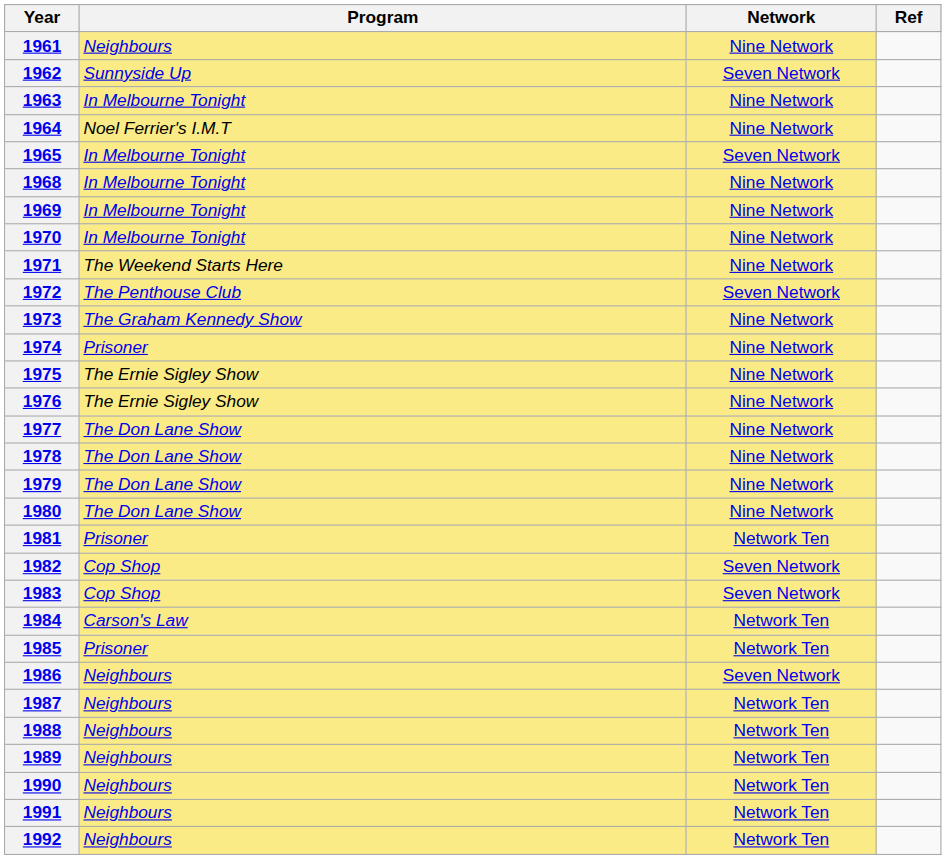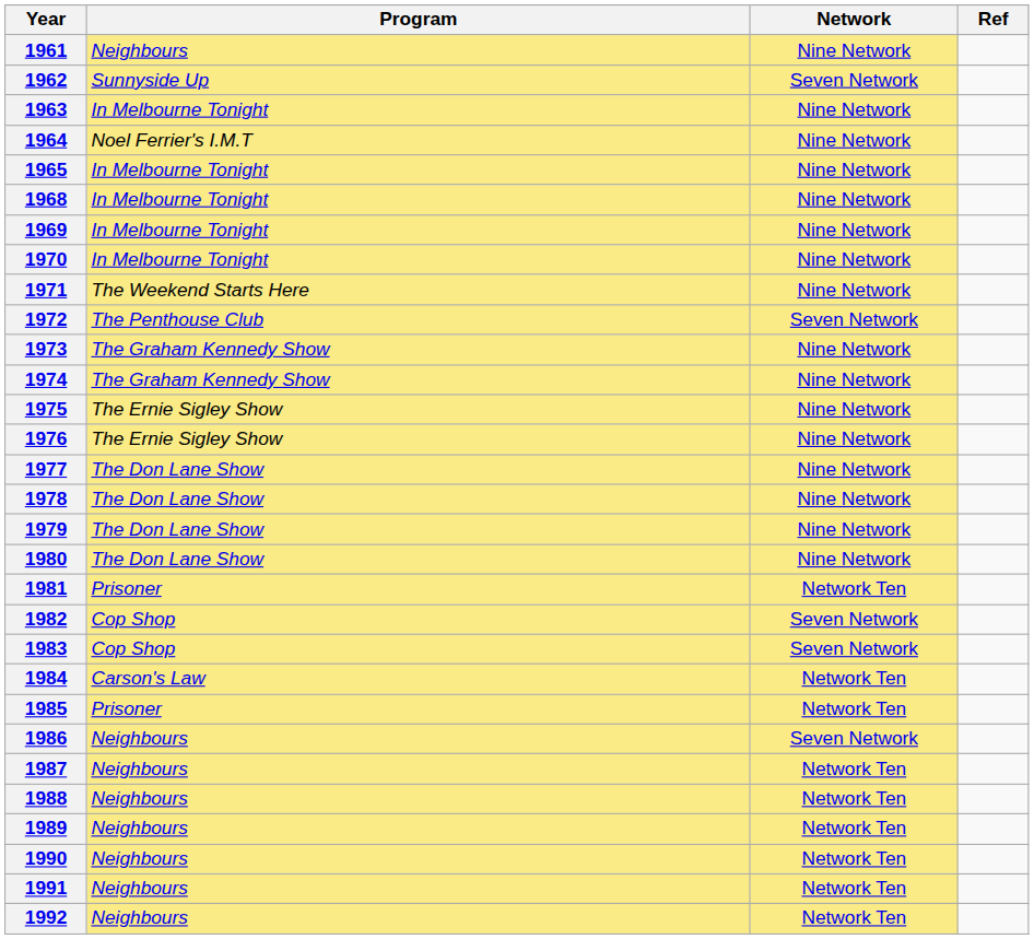 <table class="wikitable sortable">
 <tr style="background:#bebebe;">
 <th scope="col" style="width:1%;">Year</th>
 <th scope="col" style="width:16%;">Program</th>
 <th scope="col" style="width:4%;">Network</th>
 <th scope="col" style="width:1%;" class="unsortable">Ref</th>
 </tr>
 <tr>
 <th scope="row" style="text-align:center"><a href='#'>1961</a></th>
 <td style="background:#FAEB86"><em><a href='#'>Neighbours</a></em></td>
 <td style="background:#FAEB86; text-align:center;"><a href='#'>Nine Network</a></td>
 <td style="text-align:center;"></td>
 </tr>
 <tr>
 <th scope="row" style="text-align:center"><a href='#'>1962</a></th>
 <td style="background:#FAEB86"><em><a href='#'>Sunnyside Up</a></em></td>
 <td style="background:#FAEB86; text-align:center;"><a href='#'>Seven Network</a></td>
 <td style="text-align:center;"></td>
 </tr>
 <tr>
 <th scope="row" style="text-align:center"><a href='#'>1963</a></th>
 <td style="background:#FAEB86"><em><a href='#'>In Melbourne Tonight</a></em></td>
 <td style="background:#FAEB86; text-align:center;"><a href='#'>Nine Network</a></td>
 <td style="text-align:center;"></td>
 </tr>
 <tr>
 <th scope="row" style="text-align:center"><a href='#'>1964</a></th>
 <td style="background:#FAEB86"><em>Noel Ferrier's I.M.T</em></td>
 <td style="background:#FAEB86; text-align:center;"><a href='#'>Nine Network</a></td>
 <td style="text-align:center;"></td>
 </tr>
 <tr>
 <th scope="row" style="text-align:center"><a href='#'>1965</a></th>
 <td style="background:#FAEB86"><em><a href='#'>In Melbourne Tonight</a></em></td>
-<td style="background:#FAEB86; text-align:center;"><a href='#'>Seven Network</a></td>
+<td style="background:#FAEB86; text-align:center;"><a href='#'>Nine Network</a></td>
 <td style="text-align:center;"></td>
 </tr>
 <tr>
 <th scope="row" style="text-align:center"><a href='#'>1968</a></th>
 <td style="background:#FAEB86"><em><a href='#'>In Melbourne Tonight</a></em></td>
 <td style="background:#FAEB86; text-align:center;"><a href='#'>Nine Network</a></td>
 <td style="text-align:center;"></td>
 </tr>
 <tr>
 <th scope="row" style="text-align:center"><a href='#'>1969</a></th>
 <td style="background:#FAEB86"><em><a href='#'>In Melbourne Tonight</a></em></td>
 <td style="background:#FAEB86; text-align:center;"><a href='#'>Nine Network</a></td>
 <td style="text-align:center;"></td>
 </tr>
 <tr>
 <th scope="row" style="text-align:center"><a href='#'>1970</a></th>
 <td style="background:#FAEB86"><em><a href='#'>In Melbourne Tonight</a></em></td>
 <td style="background:#FAEB86; text-align:center;"><a href='#'>Nine Network</a></td>
 <td style="text-align:center;"></td>
 </tr>
 <tr>
 <th scope="row" style="text-align:center"><a href='#'>1971</a></th>
 <td style="background:#FAEB86"><em>The Weekend Starts Here</em></td>
 <td style="background:#FAEB86; text-align:center;"><a href='#'>Nine Network</a></td>
 <td style="text-align:center;"></td>
 </tr>
 <tr>
 <th scope="row" style="text-align:center"><a href='#'>1972</a></th>
 <td style="background:#FAEB86"><em><a href='#'>The Penthouse Club</a></em></td>
 <td style="background:#FAEB86; text-align:center;"><a href='#'>Seven Network</a></td>
 <td style="text-align:center;"></td>
 </tr>
 <tr>
 <th scope="row" style="text-align:center"><a href='#'>1973</a></th>
 <td style="background:#FAEB86"><em><a href='#'>The Graham Kennedy Show</a></em></td>
 <td style="background:#FAEB86; text-align:center;"><a href='#'>Nine Network</a></td>
 <td style="text-align:center;"></td>
 </tr>
 <tr>
 <th scope="row" style="text-align:center"><a href='#'>1974</a></th>
-<td style="background:#FAEB86"><em><a href='#'>Prisoner</a></em></td>
+<td style="background:#FAEB86"><em><a href='#'>The Graham Kennedy Show</a></em></td>
 <td style="background:#FAEB86; text-align:center;"><a href='#'>Nine Network</a></td>
 <td style="text-align:center;"></td>
 </tr>
 <tr>
 <th scope="row" style="text-align:center"><a href='#'>1975</a></th>
 <td style="background:#FAEB86"><em>The Ernie Sigley Show</em></td>
 <td style="background:#FAEB86; text-align:center;"><a href='#'>Nine Network</a></td>
 <td style="text-align:center;"></td>
 </tr>
 <tr>
 <th scope="row" style="text-align:center"><a href='#'>1976</a></th>
 <td style="background:#FAEB86"><em>The Ernie Sigley Show</em></td>
 <td style="background:#FAEB86; text-align:center;"><a href='#'>Nine Network</a></td>
 <td style="text-align:center;"></td>
 </tr>
 <tr>
 <th scope="row" style="text-align:center"><a href='#'>1977</a></th>
 <td style="background:#FAEB86"><em><a href='#'>The Don Lane Show</a></em></td>
 <td style="background:#FAEB86; text-align:center;"><a href='#'>Nine Network</a></td>
 <td style="text-align:center;"></td>
 </tr>
 <tr>
 <th scope="row" style="text-align:center"><a href='#'>1978</a></th>
 <td style="background:#FAEB86"><em><a href='#'>The Don Lane Show</a></em></td>
 <td style="background:#FAEB86; text-align:center;"><a href='#'>Nine Network</a></td>
 <td style="text-align:center;"></td>
 </tr>
 <tr>
 <th scope="row" style="text-align:center"><a href='#'>1979</a></th>
 <td style="background:#FAEB86"><em><a href='#'>The Don Lane Show</a></em></td>
 <td style="background:#FAEB86; text-align:center;"><a href='#'>Nine Network</a></td>
 <td style="text-align:center;"></td>
 </tr>
 <tr>
 <th scope="row" style="text-align:center"><a href='#'>1980</a></th>
 <td style="background:#FAEB86"><em><a href='#'>The Don Lane Show</a></em></td>
 <td style="background:#FAEB86; text-align:center;"><a href='#'>Nine Network</a></td>
 <td style="text-align:center;"></td>
 </tr>
 <tr>
 <th scope="row" style="text-align:center"><a href='#'>1981</a></th>
 <td style="background:#FAEB86"><em><a href='#'>Prisoner</a></em></td>
 <td style="background:#FAEB86; text-align:center;"><a href='#'>Network Ten</a></td>
 <td style="text-align:center;"></td>
 </tr>
 <tr>
 <th scope="row" style="text-align:center"><a href='#'>1982</a></th>
 <td style="background:#FAEB86"><em><a href='#'>Cop Shop</a></em></td>
 <td style="background:#FAEB86; text-align:center;"><a href='#'>Seven Network</a></td>
 <td style="text-align:center;"></td>
 </tr>
 <tr>
 <th scope="row" style="text-align:center"><a href='#'>1983</a></th>
 <td style="background:#FAEB86"><em><a href='#'>Cop Shop</a></em></td>
 <td style="background:#FAEB86; text-align:center;"><a href='#'>Seven Network</a></td>
 <td style="text-align:center;"></td>
 </tr>
 <tr>
 <th scope="row" style="text-align:center"><a href='#'>1984</a></th>
 <td style="background:#FAEB86"><em><a href='#'>Carson's Law</a></em></td>
 <td style="background:#FAEB86; text-align:center;"><a href='#'>Network Ten</a></td>
 <td style="text-align:center;"></td>
 </tr>
 <tr>
 <th scope="row" style="text-align:center"><a href='#'>1985</a></th>
 <td style="background:#FAEB86"><em><a href='#'>Prisoner</a></em></td>
 <td style="background:#FAEB86; text-align:center;"><a href='#'>Network Ten</a></td>
 <td style="text-align:center;"></td>
 </tr>
 <tr>
 <th scope="row" style="text-align:center"><a href='#'>1986</a></th>
 <td style="background:#FAEB86"><em><a href='#'>Neighbours</a></em></td>
 <td style="background:#FAEB86; text-align:center;"><a href='#'>Seven Network</a></td>
 <td style="text-align:center;"></td>
 </tr>
 <tr>
 <th scope="row" style="text-align:center"><a href='#'>1987</a></th>
 <td style="background:#FAEB86"><em><a href='#'>Neighbours</a></em></td>
 <td style="background:#FAEB86; text-align:center;"><a href='#'>Network Ten</a></td>
 <td style="text-align:center;"></td>
 </tr>
 <tr>
 <th scope="row" style="text-align:center"><a href='#'>1988</a></th>
 <td style="background:#FAEB86"><em><a href='#'>Neighbours</a></em></td>
 <td style="background:#FAEB86; text-align:center;"><a href='#'>Network Ten</a></td>
 <td style="text-align:center;"></td>
 </tr>
 <tr>
 <th scope="row" style="text-align:center"><a href='#'>1989</a></th>
 <td style="background:#FAEB86"><em><a href='#'>Neighbours</a></em></td>
 <td style="background:#FAEB86; text-align:center;"><a href='#'>Network Ten</a></td>
 <td style="text-align:center;"></td>
 </tr>
 <tr>
 <th scope="row" style="text-align:center"><a href='#'>1990</a></th>
 <td style="background:#FAEB86"><em><a href='#'>Neighbours</a></em></td>
 <td style="background:#FAEB86; text-align:center;"><a href='#'>Network Ten</a></td>
 <td style="text-align:center;"></td>
 </tr>
 <tr>
 <th scope="row" style="text-align:center"><a href='#'>1991</a></th>
 <td style="background:#FAEB86"><em><a href='#'>Neighbours</a></em></td>
 <td style="background:#FAEB86; text-align:center;"><a href='#'>Network Ten</a></td>
 <td style="text-align:center;"></td>
 </tr>
 <tr>
 <th scope="row" style="text-align:center"><a href='#'>1992</a></th>
 <td style="background:#FAEB86"><em><a href='#'>Neighbours</a></em></td>
 <td style="background:#FAEB86; text-align:center;"><a href='#'>Network Ten</a></td>
 <td style="text-align:center;"></td>
 </tr>
 <tr>
 </tr>
 </table>
